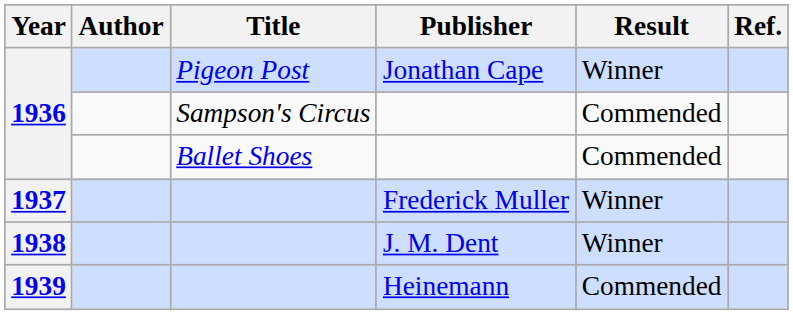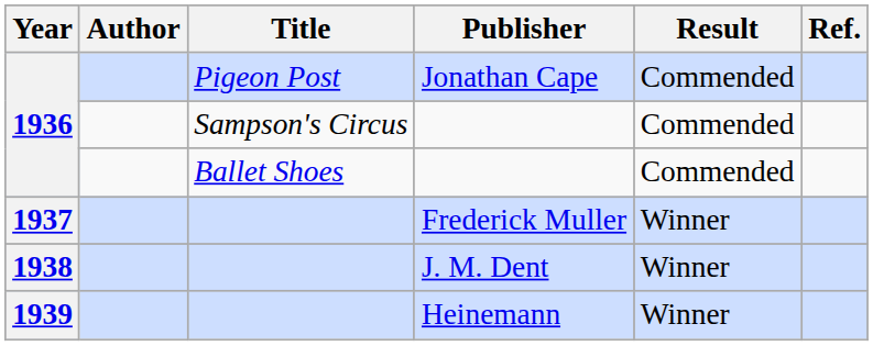 <table class="wikitable sortable mw-collapsible">
 <tr>
 <th>Year</th>
 <th>Author</th>
 <th>Title</th>
 <th>Publisher</th>
 <th>Result</th>
 <th>Ref.</th>
 </tr>
 <tr style="background:#cddeff">
 <th rowspan="3"><a href='#'>1936</a></th>
 <td></td>
 <td><em><a href='#'>Pigeon Post</a></em></td>
 <td><a href='#'>Jonathan Cape</a></td>
-<td>Winner</td>
+<td>Commended</td>
 <td></td>
 </tr>
 <tr>
 <td></td>
 <td><em>Sampson's Circus</em></td>
 <td></td>
 <td>Commended</td>
 <td></td>
 </tr>
 <tr>
 <td></td>
 <td><em><a href='#'>Ballet Shoes</a></em></td>
 <td></td>
 <td>Commended</td>
 <td></td>
 </tr>
 <tr style="background:#cddeff">
 <th><a href='#'>1937</a></th>
 <td></td>
 <td><em></em></td>
 <td><a href='#'>Frederick Muller</a></td>
 <td>Winner</td>
 <td></td>
 </tr>
 <tr style="background:#cddeff">
 <th><a href='#'>1938</a></th>
 <td></td>
 <td><em></em></td>
 <td><a href='#'>J. M. Dent</a></td>
 <td>Winner</td>
 <td></td>
 </tr>
 <tr style="background:#cddeff">
 <th><a href='#'>1939</a></th>
 <td></td>
 <td><em></em></td>
 <td><a href='#'>Heinemann</a></td>
-<td>Commended</td>
+<td>Winner</td>
 <td></td>
 </tr>
 </table>
